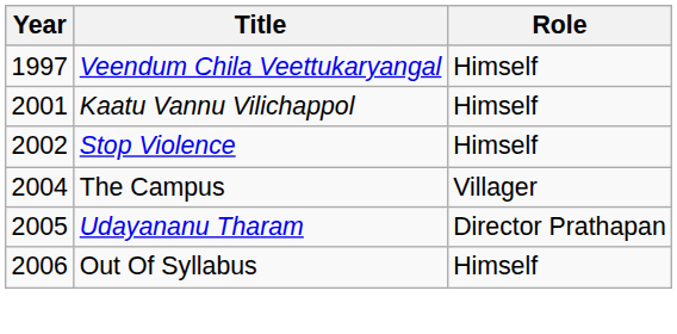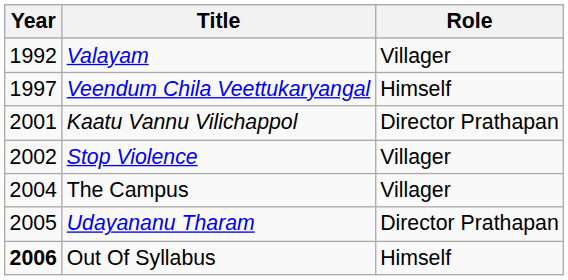 <table class="wikitable">
 <tr style="background:#ccc; text-align:center;">
 <th>Year</th>
 <th>Title</th>
 <th>Role</th>
+</tr>
+<tr>
+<td>1992</td>
+<td><em><a href='#'>Valayam</a></em></td>
+<td>Villager</td>
 </tr>
 <tr>
 <td>1997</td>
 <td><em><a href='#'>Veendum Chila Veettukaryangal</a></em></td>
 <td>Himself</td>
 </tr>
 <tr>
 <td>2001</td>
 <td><em> Kaatu Vannu Vilichappol</em></td>
-<td>Himself</td>
+<td>Director Prathapan</td>
 </tr>
 <tr>
 <td>2002</td>
 <td><em><a href='#'>Stop Violence</a></em></td>
-<td>Himself</td>
+<td>Villager</td>
 </tr>
 <tr>
 <td>2004</td>
 <td>The Campus</td>
 <td>Villager</td>
 </tr>
 <tr>
 <td>2005</td>
 <td><em><a href='#'>Udayananu Tharam</a></em></td>
 <td>Director Prathapan</td>
 </tr>
 <tr>
-<td>2006</td>
+<td><strong>2006</strong></td>
 <td>Out Of Syllabus</td>
 <td>Himself</td>
 </tr>
 </table>
